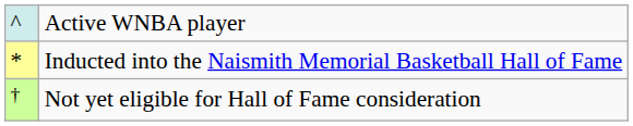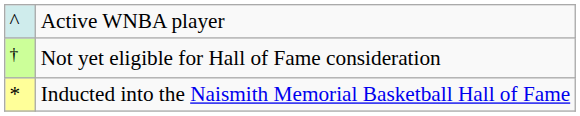 <table class="wikitable">
 <tr>
 <td style="background:#CFECEC; width:1em">^</td>
 <td>Active WNBA player</td>
 </tr>
 <tr>
+<td style="background:#CCFF99; width:1em"><sup>†</sup></td>
+<td>Not yet eligible for Hall of Fame consideration</td>
+</tr>
+<tr>
 <td style="background:#FFFF99; width:1em">*</td>
 <td>Inducted into the <a href='#'>Naismith Memorial Basketball Hall of Fame</a></td>
 </tr>
-<tr>
-<td style="background:#CCFF99; width:1em"><sup>†</sup></td>
-<td>Not yet eligible for Hall of Fame consideration</td>
-</tr>
 </table>
